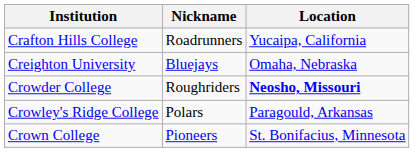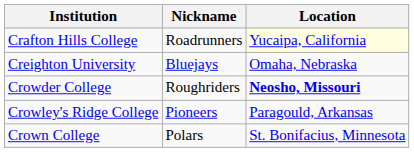 <table class="wikitable">
 <tr>
 <th>Institution</th>
 <th>Nickname</th>
 <th>Location</th>
 </tr>
 <tr>
 <td><a href='#'>Crafton Hills College</a></td>
 <td>Roadrunners</td>
-<td><a href='#'>Yucaipa, California</a></td>
+<td style="background: lightyellow;"><a href='#'>Yucaipa, California</a></td>
 </tr>
 <tr>
 <td><a href='#'>Creighton University</a></td>
 <td><a href='#'>Bluejays</a></td>
 <td><a href='#'>Omaha, Nebraska</a></td>
 </tr>
 <tr>
 <td><a href='#'>Crowder College</a></td>
 <td>Roughriders</td>
 <td><strong><a href='#'>Neosho, Missouri</a></strong></td>
 </tr>
 <tr>
 <td><a href='#'>Crowley's Ridge College</a></td>
-<td>Polars</td>
+<td><a href='#'>Pioneers</a></td>
 <td><a href='#'>Paragould, Arkansas</a></td>
 </tr>
 <tr>
 <td><a href='#'>Crown College</a></td>
-<td><a href='#'>Pioneers</a></td>
+<td>Polars</td>
 <td><a href='#'>St. Bonifacius, Minnesota</a></td>
 </tr>
 </table>
